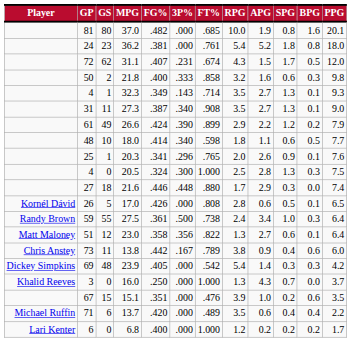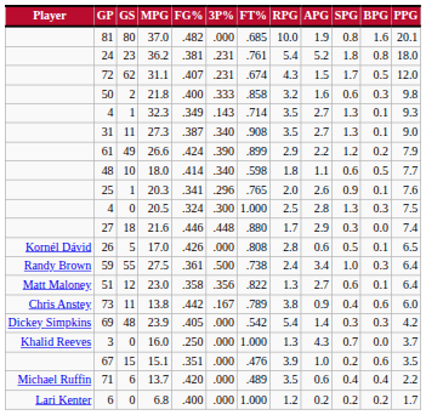 <table class="wikitable sortable" style="text-align:right;">
 <tr>
 <th style="background:#BA0C2F; color:#FFFFFF; border-top:#010101 3px solid; border-bottom:#010101 3px solid;">Player</th>
 <th style="background:#BA0C2F; color:#FFFFFF; border-top:#010101 3px solid; border-bottom:#010101 3px solid;">GP</th>
 <th style="background:#BA0C2F; color:#FFFFFF; border-top:#010101 3px solid; border-bottom:#010101 3px solid;">GS</th>
 <th style="background:#BA0C2F; color:#FFFFFF; border-top:#010101 3px solid; border-bottom:#010101 3px solid;">MPG</th>
 <th style="background:#BA0C2F; color:#FFFFFF; border-top:#010101 3px solid; border-bottom:#010101 3px solid;">FG%</th>
 <th style="background:#BA0C2F; color:#FFFFFF; border-top:#010101 3px solid; border-bottom:#010101 3px solid;">3P%</th>
 <th style="background:#BA0C2F; color:#FFFFFF; border-top:#010101 3px solid; border-bottom:#010101 3px solid;">FT%</th>
 <th style="background:#BA0C2F; color:#FFFFFF; border-top:#010101 3px solid; border-bottom:#010101 3px solid;">RPG</th>
 <th style="background:#BA0C2F; color:#FFFFFF; border-top:#010101 3px solid; border-bottom:#010101 3px solid;">APG</th>
 <th style="background:#BA0C2F; color:#FFFFFF; border-top:#010101 3px solid; border-bottom:#010101 3px solid;">SPG</th>
 <th style="background:#BA0C2F; color:#FFFFFF; border-top:#010101 3px solid; border-bottom:#010101 3px solid;">BPG</th>
 <th style="background:#BA0C2F; color:#FFFFFF; border-top:#010101 3px solid; border-bottom:#010101 3px solid;">PPG</th>
 </tr>
 <tr>
 <td></td>
 <td>81</td>
 <td>80</td>
 <td>37.0</td>
 <td>.482</td>
 <td>.000</td>
 <td>.685</td>
 <td>10.0</td>
 <td>1.9</td>
 <td>0.8</td>
 <td>1.6</td>
 <td>20.1</td>
 </tr>
 <tr>
 <td></td>
 <td>24</td>
 <td>23</td>
 <td>36.2</td>
 <td>.381</td>
-<td>.000</td>
+<td>.231</td>
 <td>.761</td>
 <td>5.4</td>
 <td>5.2</td>
 <td>1.8</td>
 <td>0.8</td>
 <td>18.0</td>
 </tr>
 <tr>
 <td></td>
 <td>72</td>
 <td>62</td>
 <td>31.1</td>
 <td>.407</td>
 <td>.231</td>
 <td>.674</td>
 <td>4.3</td>
 <td>1.5</td>
 <td>1.7</td>
 <td>0.5</td>
 <td>12.0</td>
 </tr>
 <tr>
 <td></td>
 <td>50</td>
 <td>2</td>
 <td>21.8</td>
 <td>.400</td>
 <td>.333</td>
 <td>.858</td>
 <td>3.2</td>
 <td>1.6</td>
 <td>0.6</td>
 <td>0.3</td>
 <td>9.8</td>
 </tr>
 <tr>
 <td></td>
 <td>4</td>
 <td>1</td>
 <td>32.3</td>
 <td>.349</td>
 <td>.143</td>
 <td>.714</td>
 <td>3.5</td>
 <td>2.7</td>
 <td>1.3</td>
 <td>0.1</td>
 <td>9.3</td>
 </tr>
 <tr>
 <td></td>
 <td>31</td>
 <td>11</td>
 <td>27.3</td>
 <td>.387</td>
 <td>.340</td>
 <td>.908</td>
 <td>3.5</td>
 <td>2.7</td>
 <td>1.3</td>
 <td>0.1</td>
 <td>9.0</td>
 </tr>
 <tr>
 <td></td>
 <td>61</td>
 <td>49</td>
 <td>26.6</td>
 <td>.424</td>
 <td>.390</td>
 <td>.899</td>
 <td>2.9</td>
 <td>2.2</td>
 <td>1.2</td>
 <td>0.2</td>
 <td>7.9</td>
 </tr>
 <tr>
 <td></td>
 <td>48</td>
 <td>10</td>
 <td>18.0</td>
 <td>.414</td>
 <td>.340</td>
 <td>.598</td>
 <td>1.8</td>
 <td>1.1</td>
 <td>0.6</td>
 <td>0.5</td>
 <td>7.7</td>
 </tr>
 <tr>
 <td></td>
 <td>25</td>
 <td>1</td>
 <td>20.3</td>
 <td>.341</td>
 <td>.296</td>
 <td>.765</td>
 <td>2.0</td>
 <td>2.6</td>
 <td>0.9</td>
 <td>0.1</td>
 <td>7.6</td>
 </tr>
 <tr>
 <td></td>
 <td>4</td>
 <td>0</td>
 <td>20.5</td>
 <td>.324</td>
 <td>.300</td>
 <td>1.000</td>
 <td>2.5</td>
 <td>2.8</td>
 <td>1.3</td>
 <td>0.3</td>
 <td>7.5</td>
 </tr>
 <tr>
 <td></td>
 <td>27</td>
 <td>18</td>
 <td>21.6</td>
 <td>.446</td>
 <td>.448</td>
 <td>.880</td>
 <td>1.7</td>
 <td>2.9</td>
 <td>0.3</td>
 <td>0.0</td>
 <td>7.4</td>
 </tr>
 <tr>
 <td><a href='#'>Kornél Dávid</a></td>
 <td>26</td>
 <td>5</td>
 <td>17.0</td>
 <td>.426</td>
 <td>.000</td>
 <td>.808</td>
 <td>2.8</td>
 <td>0.6</td>
 <td>0.5</td>
 <td>0.1</td>
 <td>6.5</td>
 </tr>
 <tr>
 <td><a href='#'>Randy Brown</a></td>
 <td>59</td>
 <td>55</td>
 <td>27.5</td>
 <td>.361</td>
 <td>.500</td>
 <td>.738</td>
 <td>2.4</td>
 <td>3.4</td>
 <td>1.0</td>
 <td>0.3</td>
 <td>6.4</td>
 </tr>
 <tr>
 <td><a href='#'>Matt Maloney</a></td>
 <td>51</td>
 <td>12</td>
 <td>23.0</td>
 <td>.358</td>
 <td>.356</td>
 <td>.822</td>
 <td>1.3</td>
 <td>2.7</td>
 <td>0.6</td>
 <td>0.1</td>
 <td>6.4</td>
 </tr>
 <tr>
 <td><a href='#'>Chris Anstey</a></td>
 <td>73</td>
 <td>11</td>
 <td>13.8</td>
 <td>.442</td>
 <td>.167</td>
 <td>.789</td>
 <td>3.8</td>
 <td>0.9</td>
 <td>0.4</td>
 <td>0.6</td>
 <td>6.0</td>
 </tr>
 <tr>
 <td><a href='#'>Dickey Simpkins</a></td>
 <td>69</td>
 <td>48</td>
 <td>23.9</td>
 <td>.405</td>
 <td>.000</td>
 <td>.542</td>
 <td>5.4</td>
 <td>1.4</td>
 <td>0.3</td>
 <td>0.3</td>
 <td>4.2</td>
 </tr>
 <tr>
 <td><a href='#'>Khalid Reeves</a></td>
 <td>3</td>
 <td>0</td>
 <td>16.0</td>
 <td>.250</td>
 <td>.000</td>
 <td>1.000</td>
 <td>1.3</td>
 <td>4.3</td>
 <td>0.7</td>
 <td>0.0</td>
 <td>3.7</td>
 </tr>
 <tr>
 <td></td>
 <td>67</td>
 <td>15</td>
 <td>15.1</td>
 <td>.351</td>
 <td>.000</td>
 <td>.476</td>
 <td>3.9</td>
 <td>1.0</td>
 <td>0.2</td>
 <td>0.6</td>
 <td>3.5</td>
 </tr>
 <tr>
 <td><a href='#'>Michael Ruffin</a></td>
 <td>71</td>
 <td>6</td>
 <td>13.7</td>
 <td>.420</td>
 <td>.000</td>
 <td>.489</td>
 <td>3.5</td>
 <td>0.6</td>
 <td>0.4</td>
 <td>0.4</td>
 <td>2.2</td>
 </tr>
 <tr>
 <td><a href='#'>Lari Kenter</a></td>
 <td>6</td>
 <td>0</td>
 <td>6.8</td>
 <td>.400</td>
 <td>.000</td>
 <td>1.000</td>
 <td>1.2</td>
 <td>0.2</td>
 <td>0.2</td>
 <td>0.2</td>
 <td>1.7</td>
 </tr>
 </table>
